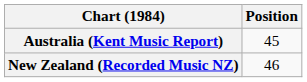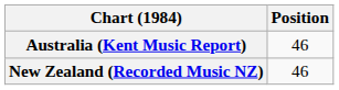 <table class="wikitable plainrowheaders sortable" border="1">
 <tr>
 <th scope="col">Chart (1984)</th>
 <th scope="col">Position</th>
 </tr>
 <tr>
 <th scope="row">Australia (<a href='#'>Kent Music Report</a>)</th>
-<td align="center">45</td>
+<td align="center">46</td>
 </tr>
 <tr>
 <th scope="row">New Zealand (<a href='#'>Recorded Music NZ</a>)</th>
 <td align="center">46</td>
 </tr>
 </table>
